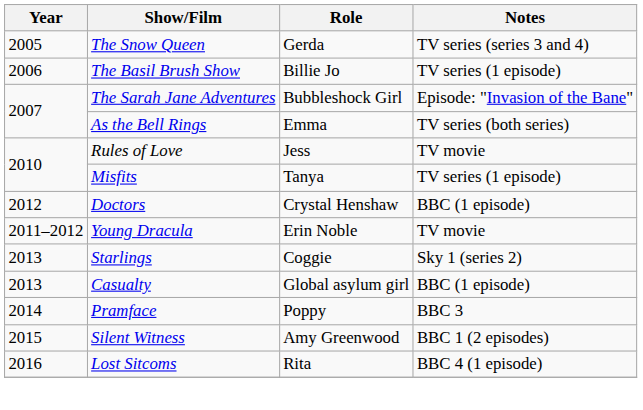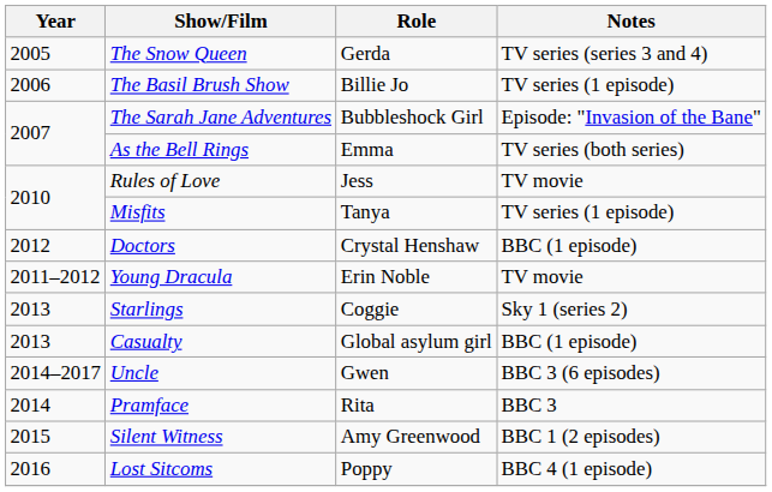 <table class="wikitable">
 <tr>
 <th>Year</th>
 <th>Show/Film</th>
 <th>Role</th>
 <th>Notes</th>
 </tr>
 <tr>
 <td>2005</td>
 <td><em><a href='#'>The Snow Queen</a></em></td>
 <td>Gerda</td>
 <td>TV series (series 3 and 4)</td>
 </tr>
 <tr>
 <td>2006</td>
 <td><em><a href='#'>The Basil Brush Show</a></em></td>
 <td>Billie Jo</td>
 <td>TV series (1 episode)</td>
 </tr>
 <tr>
 <td rowspan=2>2007</td>
 <td><em><a href='#'>The Sarah Jane Adventures</a></em></td>
 <td>Bubbleshock Girl</td>
 <td>Episode: "<a href='#'>Invasion of the Bane</a>"</td>
 </tr>
 <tr>
 <td><em><a href='#'>As the Bell Rings</a></em></td>
 <td>Emma</td>
 <td>TV series (both series)</td>
 </tr>
 <tr>
 <td rowspan=2>2010</td>
 <td><em>Rules of Love</em></td>
 <td>Jess</td>
 <td>TV movie</td>
 </tr>
 <tr>
 <td><em><a href='#'>Misfits</a></em></td>
 <td>Tanya</td>
 <td>TV series (1 episode)</td>
 </tr>
 <tr>
 <td>2012</td>
 <td><em><a href='#'>Doctors</a></em></td>
 <td>Crystal Henshaw</td>
 <td>BBC (1 episode)</td>
 </tr>
 <tr>
 <td>2011–2012</td>
 <td><em><a href='#'>Young Dracula</a></em></td>
 <td>Erin Noble</td>
 <td>TV movie</td>
 </tr>
 <tr>
 <td>2013</td>
 <td><em><a href='#'>Starlings</a></em></td>
 <td>Coggie</td>
 <td>Sky 1 (series 2)</td>
 </tr>
 <tr>
 <td>2013</td>
 <td><em><a href='#'>Casualty</a></em></td>
 <td>Global asylum girl</td>
 <td>BBC (1 episode)</td>
 </tr>
 <tr>
+<td>2014–2017</td>
+<td><em><a href='#'>Uncle</a></em></td>
+<td>Gwen</td>
+<td>BBC 3 (6 episodes)</td>
+</tr>
+<tr>
 <td>2014</td>
 <td><em><a href='#'>Pramface</a></em></td>
-<td>Poppy</td>
+<td>Rita</td>
 <td>BBC 3</td>
 </tr>
 <tr>
 <td>2015</td>
 <td><em><a href='#'>Silent Witness</a></em></td>
 <td>Amy Greenwood</td>
 <td>BBC 1 (2 episodes)</td>
 </tr>
 <tr>
 <td>2016</td>
 <td><em><a href='#'>Lost Sitcoms</a></em></td>
-<td>Rita</td>
+<td>Poppy</td>
 <td>BBC 4 (1 episode)</td>
 </tr>
 <tr>
 </tr>
 </table>
